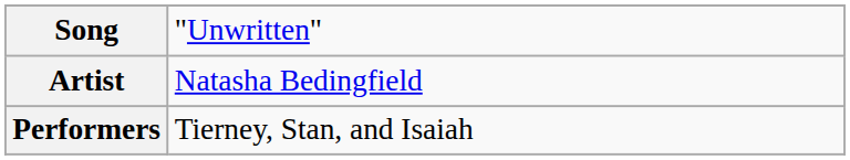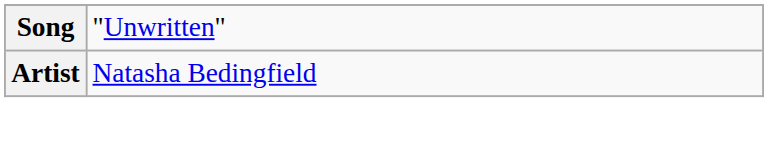 <table class="wikitable" style="font-size: 90%" width=400px>
 <tr>
 </tr>
 <tr>
 <th width=10%>Song</th>
 <td>"<a href='#'>Unwritten</a>"</td>
 </tr>
 <tr>
 <th width=10%>Artist</th>
 <td><a href='#'>Natasha Bedingfield</a></td>
 </tr>
-<tr>
-<th width=10%>Performers</th>
-<td>Tierney, Stan, and Isaiah</td>
-</tr>
 </table>
